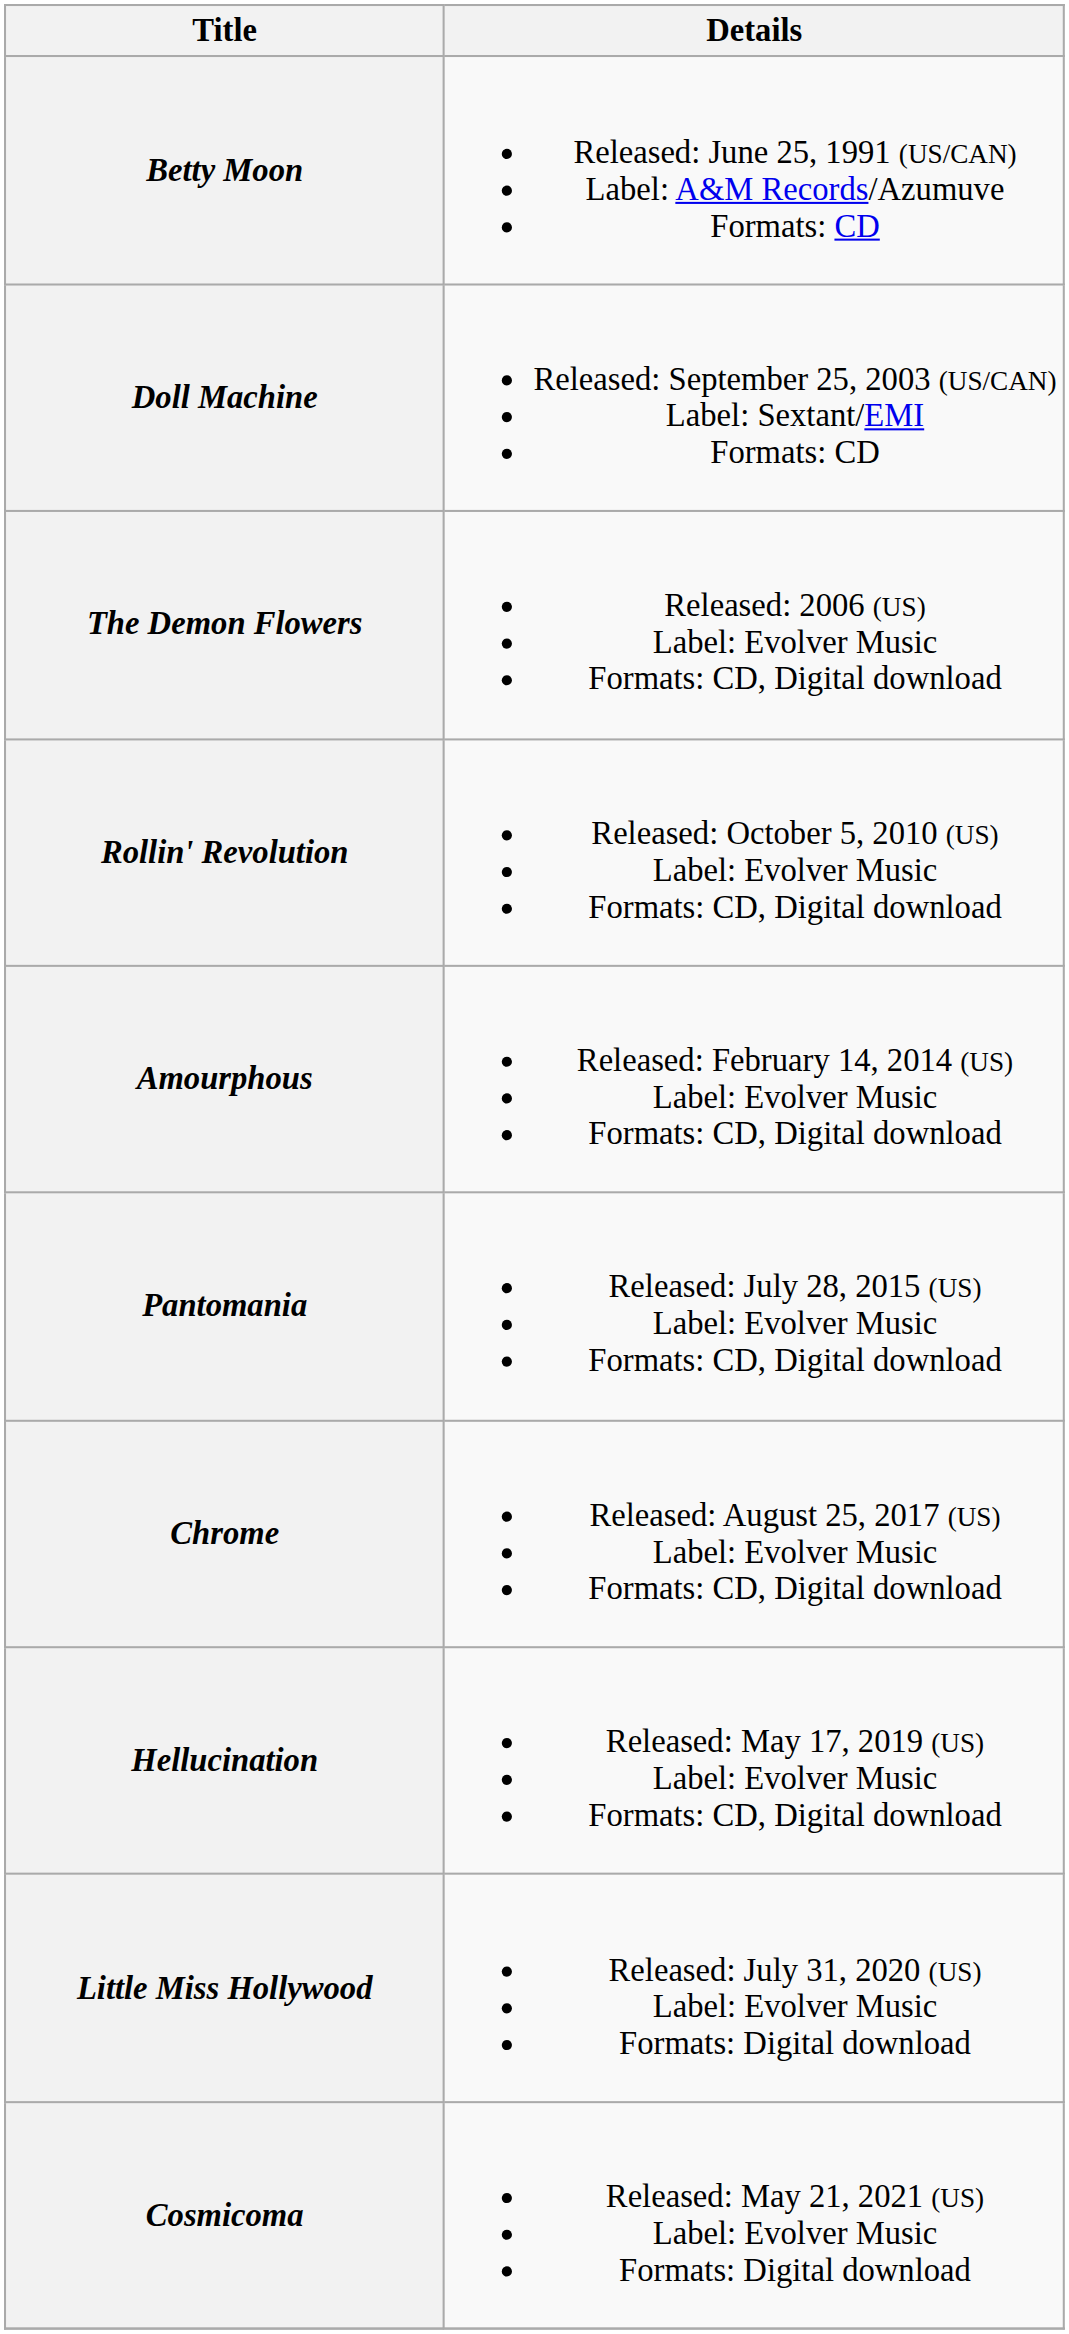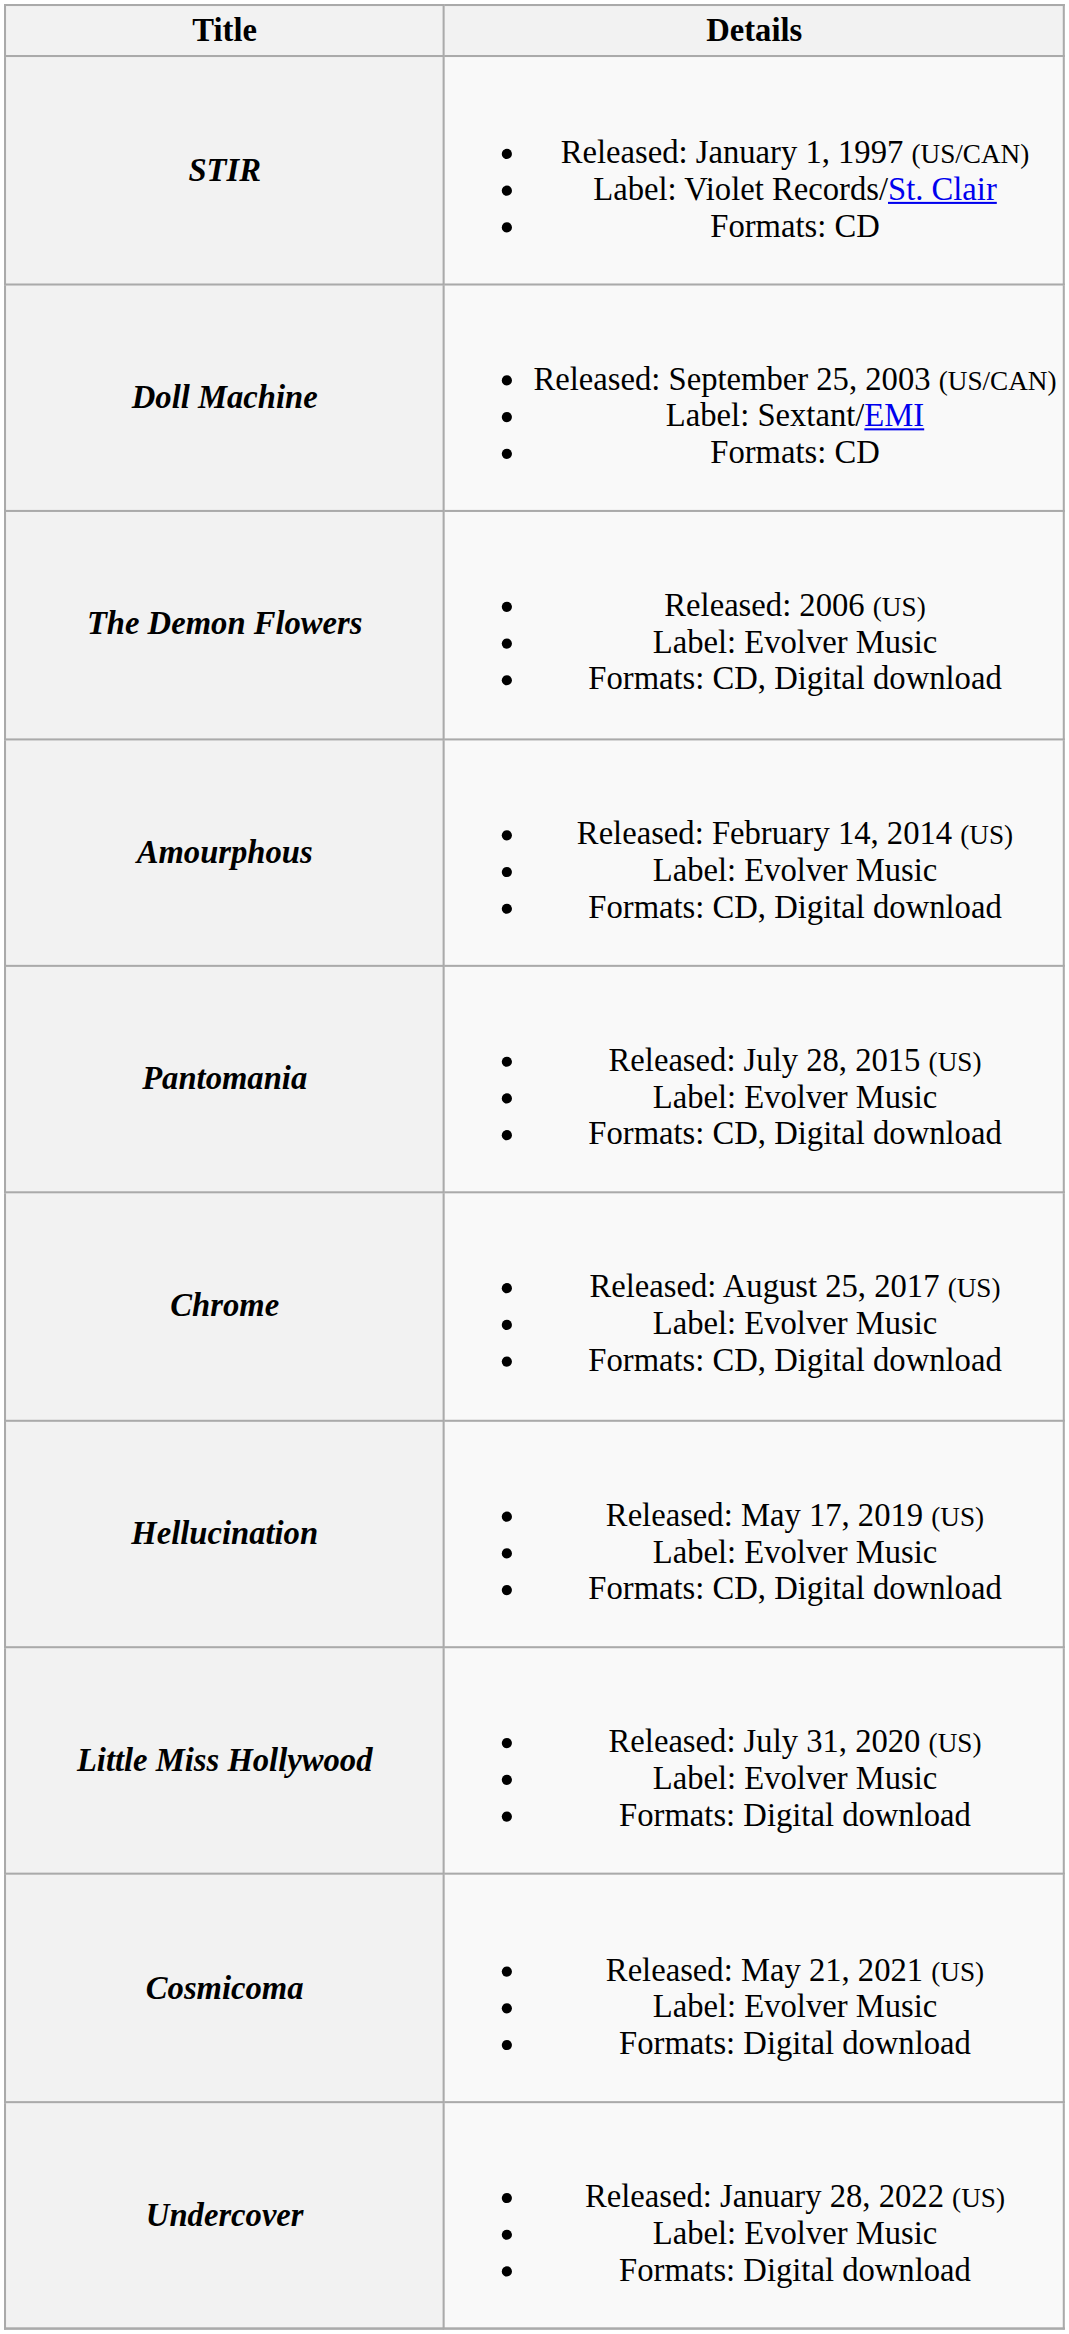 <table class="wikitable plainrowheaders" style="text-align:center">
 <tr>
 <th scope="col" style="width:13em">Title</th>
 <th scope="col">Details</th>
 </tr>
 <tr>
-<th scope="row"><em>Betty Moon</em></th>
-<td><br><ul><li>Released: June 25, 1991 <small>(US/CAN)</small></li><li>Label: <a href='#'>A&M Records</a>/Azumuve</li><li>Formats: <a href='#'>CD</a></li></ul></td>
+<th scope="row"><em>STIR</em></th>
+<td><br><ul><li>Released: January 1, 1997 <small>(US/CAN)</small></li><li>Label: Violet Records/<a href='#'>St. Clair</a></li><li>Formats: CD</li></ul></td>
 </tr>
 <tr>
 <th scope="row"><em>Doll Machine</em></th>
 <td><br><ul><li>Released: September 25, 2003 <small>(US/CAN)</small></li><li>Label: Sextant/<a href='#'>EMI</a></li><li>Formats: CD</li></ul></td>
 </tr>
 <tr>
 <th scope="row"><em>The Demon Flowers</em></th>
 <td><br><ul><li>Released: 2006 <small>(US)</small></li><li>Label: Evolver Music</li><li>Formats: CD, Digital download</li></ul></td>
-</tr>
-<tr>
-<th scope="row"><em>Rollin' Revolution</em></th>
-<td><br><ul><li>Released: October 5, 2010 <small>(US)</small></li><li>Label: Evolver Music</li><li>Formats: CD, Digital download</li></ul></td>
 </tr>
 <tr>
 <th scope="row"><em>Amourphous</em></th>
 <td><br><ul><li>Released: February 14, 2014 <small>(US)</small></li><li>Label: Evolver Music</li><li>Formats: CD, Digital download</li></ul></td>
 </tr>
 <tr>
 <th scope="row"><em>Pantomania</em></th>
 <td><br><ul><li>Released: July 28, 2015 <small>(US)</small></li><li>Label: Evolver Music</li><li>Formats: CD, Digital download</li></ul></td>
 </tr>
 <tr>
 <th scope="row"><em>Chrome</em></th>
 <td><br><ul><li>Released: August 25, 2017 <small>(US)</small></li><li>Label: Evolver Music</li><li>Formats: CD, Digital download</li></ul></td>
 </tr>
 <tr>
 <th scope="row"><em>Hellucination</em></th>
 <td><br><ul><li>Released: May 17, 2019 <small>(US)</small></li><li>Label: Evolver Music</li><li>Formats: CD, Digital download</li></ul></td>
 </tr>
 <tr>
 <th scope="row"><em>Little Miss Hollywood</em></th>
 <td><br><ul><li>Released: July 31, 2020 <small>(US)</small></li><li>Label: Evolver Music</li><li>Formats: Digital download</li></ul></td>
 </tr>
 <tr>
 <th scope="row"><em>Cosmicoma</em></th>
 <td><br><ul><li>Released: May 21, 2021 <small>(US)</small></li><li>Label: Evolver Music</li><li>Formats: Digital download</li></ul></td>
 </tr>
 <tr>
+<th scope="row"><em>Undercover</em></th>
+<td><br><ul><li>Released: January 28, 2022 <small>(US)</small></li><li>Label: Evolver Music</li><li>Formats: Digital download</li></ul></td>
+</tr>
+<tr>
 </tr>
 </table>
